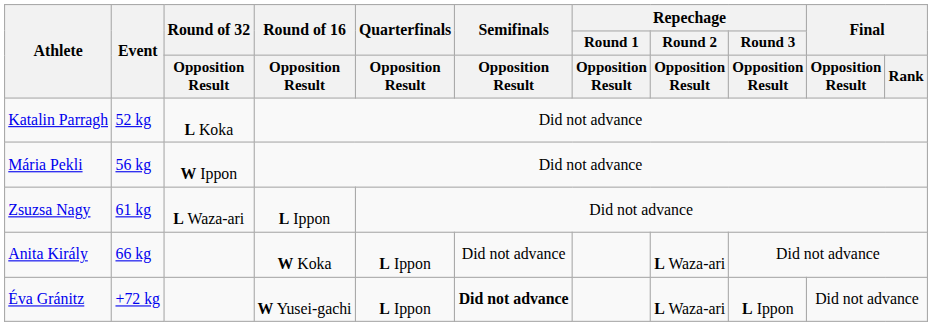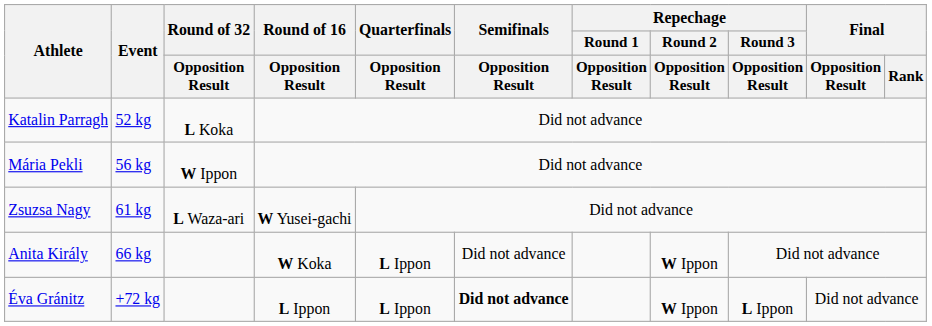 <table class="wikitable" style="font-size:90%">
 <tr>
 <th rowspan="3">Athlete</th>
 <th rowspan="3">Event</th>
 <th rowspan="2">Round of 32</th>
 <th rowspan="2">Round of 16</th>
 <th rowspan="2">Quarterfinals</th>
 <th rowspan="2">Semifinals</th>
 <th colspan=3>Repechage</th>
 <th rowspan="2" colspan=2>Final</th>
 </tr>
 <tr style="font-size:95%">
 <th>Round 1</th>
 <th>Round 2</th>
 <th>Round 3</th>
 </tr>
 <tr style="font-size:95%">
 <th>Opposition<br>Result</th>
 <th>Opposition<br>Result</th>
 <th>Opposition<br>Result</th>
 <th>Opposition<br>Result</th>
 <th>Opposition<br>Result</th>
 <th>Opposition<br>Result</th>
 <th>Opposition<br>Result</th>
 <th>Opposition<br>Result</th>
 <th>Rank</th>
 </tr>
 <tr align=center>
 <td align=left><a href='#'>Katalin Parragh</a></td>
 <td align=left><a href='#'>52 kg</a></td>
 <td><br><strong>L</strong> Koka</td>
 <td colspan=8>Did not advance</td>
 </tr>
 <tr align=center>
 <td align=left><a href='#'>Mária Pekli</a></td>
 <td align=left><a href='#'>56 kg</a></td>
 <td><br><strong>W</strong> Ippon</td>
 <td colspan=8>Did not advance</td>
 </tr>
 <tr align=center>
 <td align=left><a href='#'>Zsuzsa Nagy</a></td>
 <td align=left><a href='#'>61 kg</a></td>
 <td><br><strong>L</strong> Waza-ari</td>
-<td><br><strong>L</strong> Ippon</td>
+<td><br><strong>W</strong> Yusei-gachi</td>
 <td colspan=7>Did not advance</td>
 </tr>
 <tr align=center>
 <td align=left><a href='#'>Anita Király</a></td>
 <td align=left><a href='#'>66 kg</a></td>
 <td></td>
 <td><br><strong>W</strong> Koka</td>
 <td><br><strong>L</strong> Ippon</td>
 <td>Did not advance</td>
 <td></td>
-<td><br><strong>L</strong> Waza-ari</td>
+<td><br><strong>W</strong> Ippon</td>
 <td colspan=3>Did not advance</td>
 </tr>
 <tr align=center>
 <td align=left><a href='#'>Éva Gránitz</a></td>
 <td align=left><a href='#'>+72 kg</a></td>
 <td></td>
-<td><br><strong>W</strong> Yusei-gachi</td>
+<td><br><strong>L</strong> Ippon</td>
 <td><br><strong>L</strong> Ippon</td>
 <td><strong>Did not advance</strong></td>
 <td></td>
-<td><br><strong>L</strong> Waza-ari</td>
+<td><br><strong>W</strong> Ippon</td>
 <td><br><strong>L</strong> Ippon</td>
 <td colspan=2>Did not advance</td>
 </tr>
 </table>
